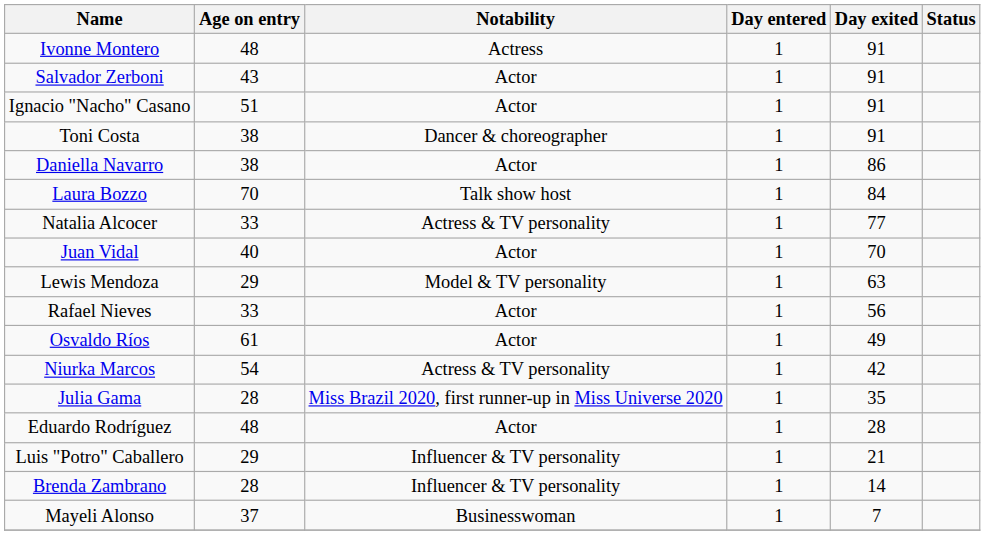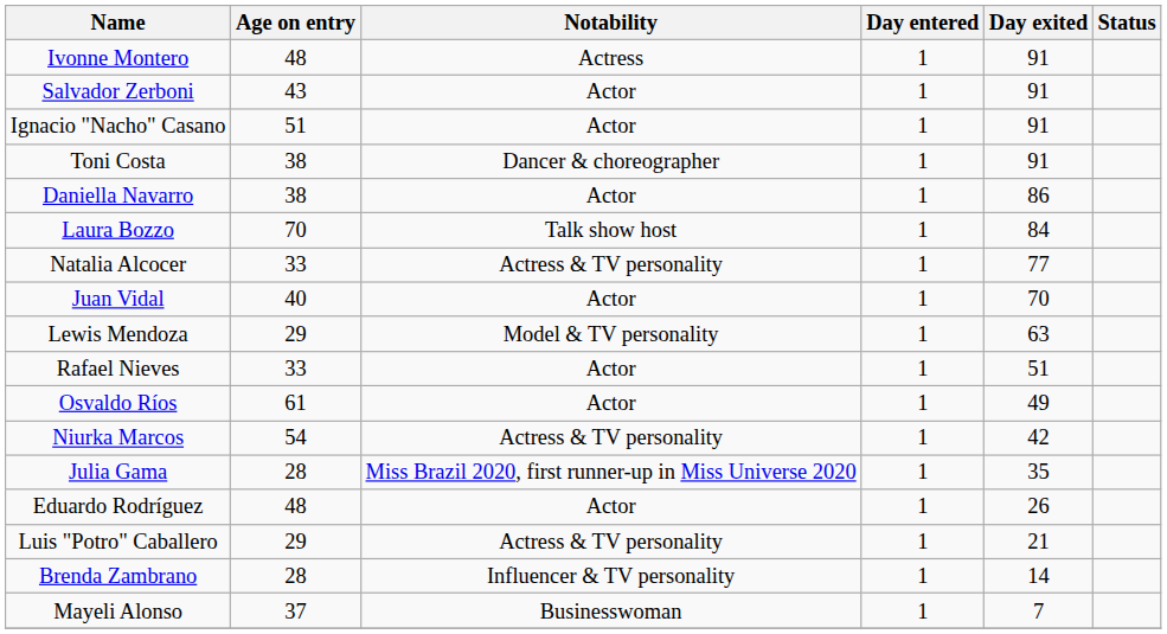 <table class="wikitable sortable" style="text-align:center;">
 <tr>
 <th>Name</th>
 <th>Age on entry</th>
 <th>Notability</th>
 <th>Day entered</th>
 <th>Day exited</th>
 <th>Status</th>
 </tr>
 <tr>
 <td><a href='#'>Ivonne Montero</a></td>
 <td>48</td>
 <td>Actress</td>
 <td>1</td>
 <td>91</td>
 <td></td>
 </tr>
 <tr>
 <td><a href='#'>Salvador Zerboni</a></td>
 <td>43</td>
 <td>Actor</td>
 <td>1</td>
 <td>91</td>
 <td></td>
 </tr>
 <tr>
 <td>Ignacio "Nacho" Casano</td>
 <td>51</td>
 <td>Actor</td>
 <td>1</td>
 <td>91</td>
 <td></td>
 </tr>
 <tr>
 <td>Toni Costa</td>
 <td>38</td>
 <td>Dancer & choreographer</td>
 <td>1</td>
 <td>91</td>
 <td></td>
 </tr>
 <tr>
 <td><a href='#'>Daniella Navarro</a></td>
 <td>38</td>
 <td>Actor</td>
 <td>1</td>
 <td>86</td>
 <td></td>
 </tr>
 <tr>
 <td><a href='#'>Laura Bozzo</a></td>
 <td>70</td>
 <td>Talk show host</td>
 <td>1</td>
 <td>84</td>
 <td></td>
 </tr>
 <tr>
 <td>Natalia Alcocer</td>
 <td>33</td>
 <td>Actress & TV personality</td>
 <td>1</td>
 <td>77</td>
 <td></td>
 </tr>
 <tr>
 <td><a href='#'>Juan Vidal</a></td>
 <td>40</td>
 <td>Actor</td>
 <td>1</td>
 <td>70</td>
 <td></td>
 </tr>
 <tr>
 <td>Lewis Mendoza</td>
 <td>29</td>
 <td>Model & TV personality</td>
 <td>1</td>
 <td>63</td>
 <td></td>
 </tr>
 <tr>
 <td>Rafael Nieves</td>
 <td>33</td>
 <td>Actor</td>
 <td>1</td>
-<td>56</td>
+<td>51</td>
 <td></td>
 </tr>
 <tr>
 <td><a href='#'>Osvaldo Ríos</a></td>
 <td>61</td>
 <td>Actor</td>
 <td>1</td>
 <td>49</td>
 <td></td>
 </tr>
 <tr>
 <td><a href='#'>Niurka Marcos</a></td>
 <td>54</td>
 <td>Actress & TV personality</td>
 <td>1</td>
 <td>42</td>
 <td></td>
 </tr>
 <tr>
 <td><a href='#'>Julia Gama</a></td>
 <td>28</td>
 <td><a href='#'>Miss Brazil 2020</a>, first runner-up in <a href='#'>Miss Universe 2020</a></td>
 <td>1</td>
 <td>35</td>
 <td></td>
 </tr>
 <tr>
 <td>Eduardo Rodríguez</td>
 <td>48</td>
 <td>Actor</td>
 <td>1</td>
-<td>28</td>
+<td>26</td>
 <td></td>
 </tr>
 <tr>
 <td>Luis "Potro" Caballero</td>
 <td>29</td>
-<td>Influencer & TV personality</td>
+<td>Actress & TV personality</td>
 <td>1</td>
 <td>21</td>
 <td></td>
 </tr>
 <tr>
 <td><a href='#'>Brenda Zambrano</a></td>
 <td>28</td>
 <td>Influencer & TV personality</td>
 <td>1</td>
 <td>14</td>
 <td></td>
 </tr>
 <tr>
 <td>Mayeli Alonso</td>
 <td>37</td>
 <td>Businesswoman</td>
 <td>1</td>
 <td>7</td>
 <td></td>
 </tr>
 <tr>
 </tr>
 </table>
